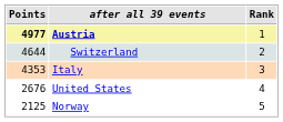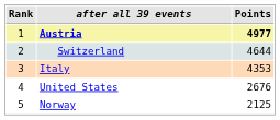 <table cellspacing="1" cellpadding="3" style="border:1px solid #AAAAAA;font-size:86%">
 <tr style="background-color: #E4E4E4;">
+<th style="border-bottom:1px solid #AAAAAA; width: 10px;">Rank</th>
+<th style="border-bottom:1px solid #AAAAAA; width: 210px;"><em>after all 39 events</em></th>
 <th style="border-bottom:1px solid #AAAAAA; width: 40px;">Points</th>
-<th style="border-bottom:1px solid #AAAAAA; width: 210px;"><em>after all 39 events</em></th>
-<th style="border-bottom:1px solid #AAAAAA; width: 10px;">Rank</th>
 </tr>
 <tr style="background:#f7f6a8;">
+<td align=center>1</td>
+<td> <strong><a href='#'>Austria</a></strong></td>
 <td align=right><strong>4977</strong></td>
-<td> <strong><a href='#'>Austria</a></strong></td>
-<td align=center>1</td>
 </tr>
 <tr style="background:#dce5e5;">
+<td align=center>2</td>
+<td>   <a href='#'>Switzerland</a></td>
 <td align=right>4644</td>
-<td>   <a href='#'>Switzerland</a></td>
-<td align=center>2</td>
 </tr>
 <tr style="background:#ffdab9;">
+<td align=center>3</td>
+<td> <a href='#'>Italy</a></td>
 <td align=right>4353</td>
-<td> <a href='#'>Italy</a></td>
-<td align=center>3</td>
 </tr>
 <tr>
+<td align=center>4</td>
+<td> <a href='#'>United States</a></td>
 <td align=right>2676</td>
-<td> <a href='#'>United States</a></td>
-<td align=center>4</td>
 </tr>
 <tr>
+<td align=center>5</td>
+<td> <a href='#'>Norway</a></td>
 <td align=right>2125</td>
-<td> <a href='#'>Norway</a></td>
-<td align=center>5</td>
 </tr>
 </table>
